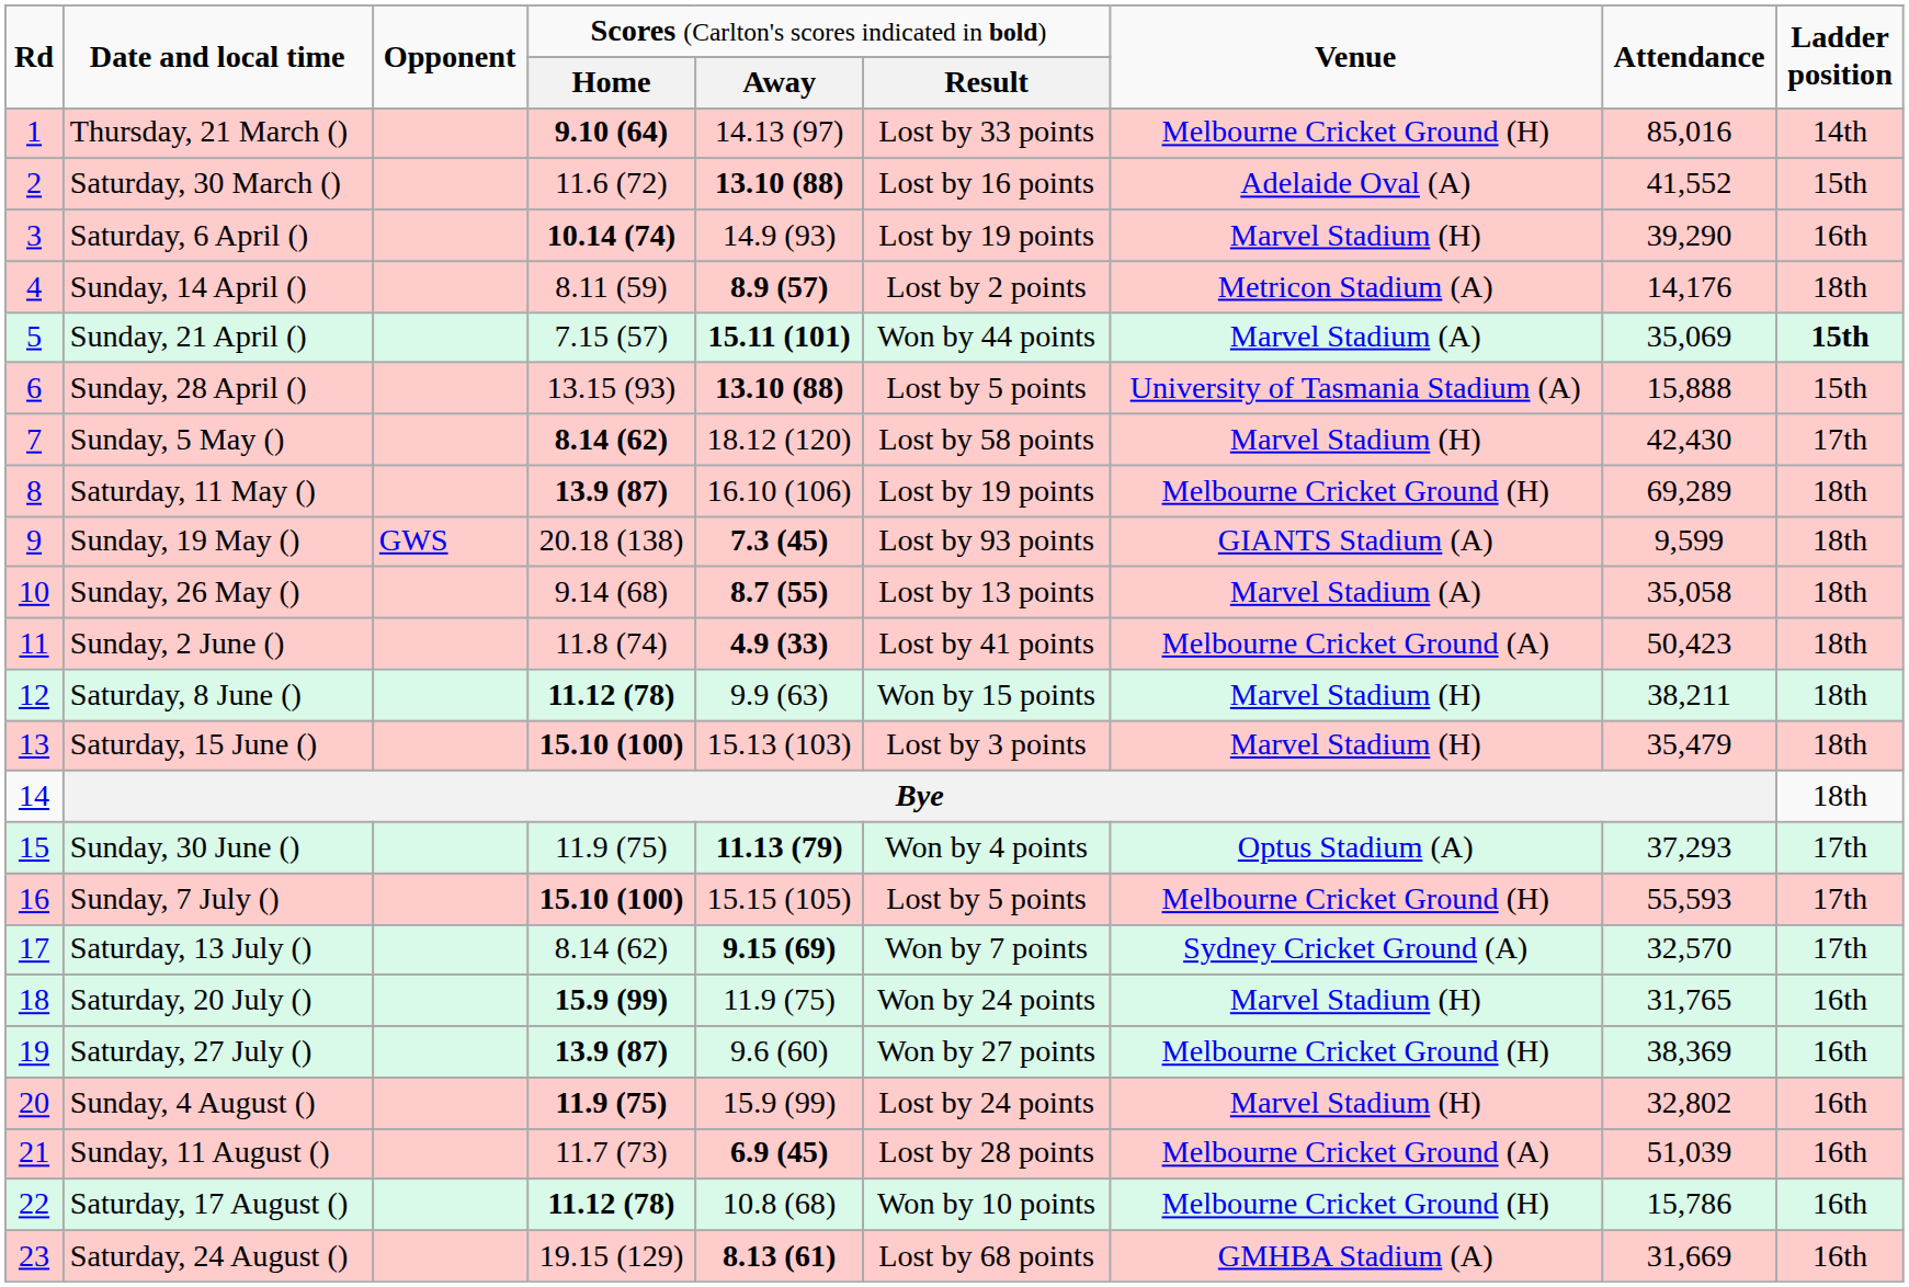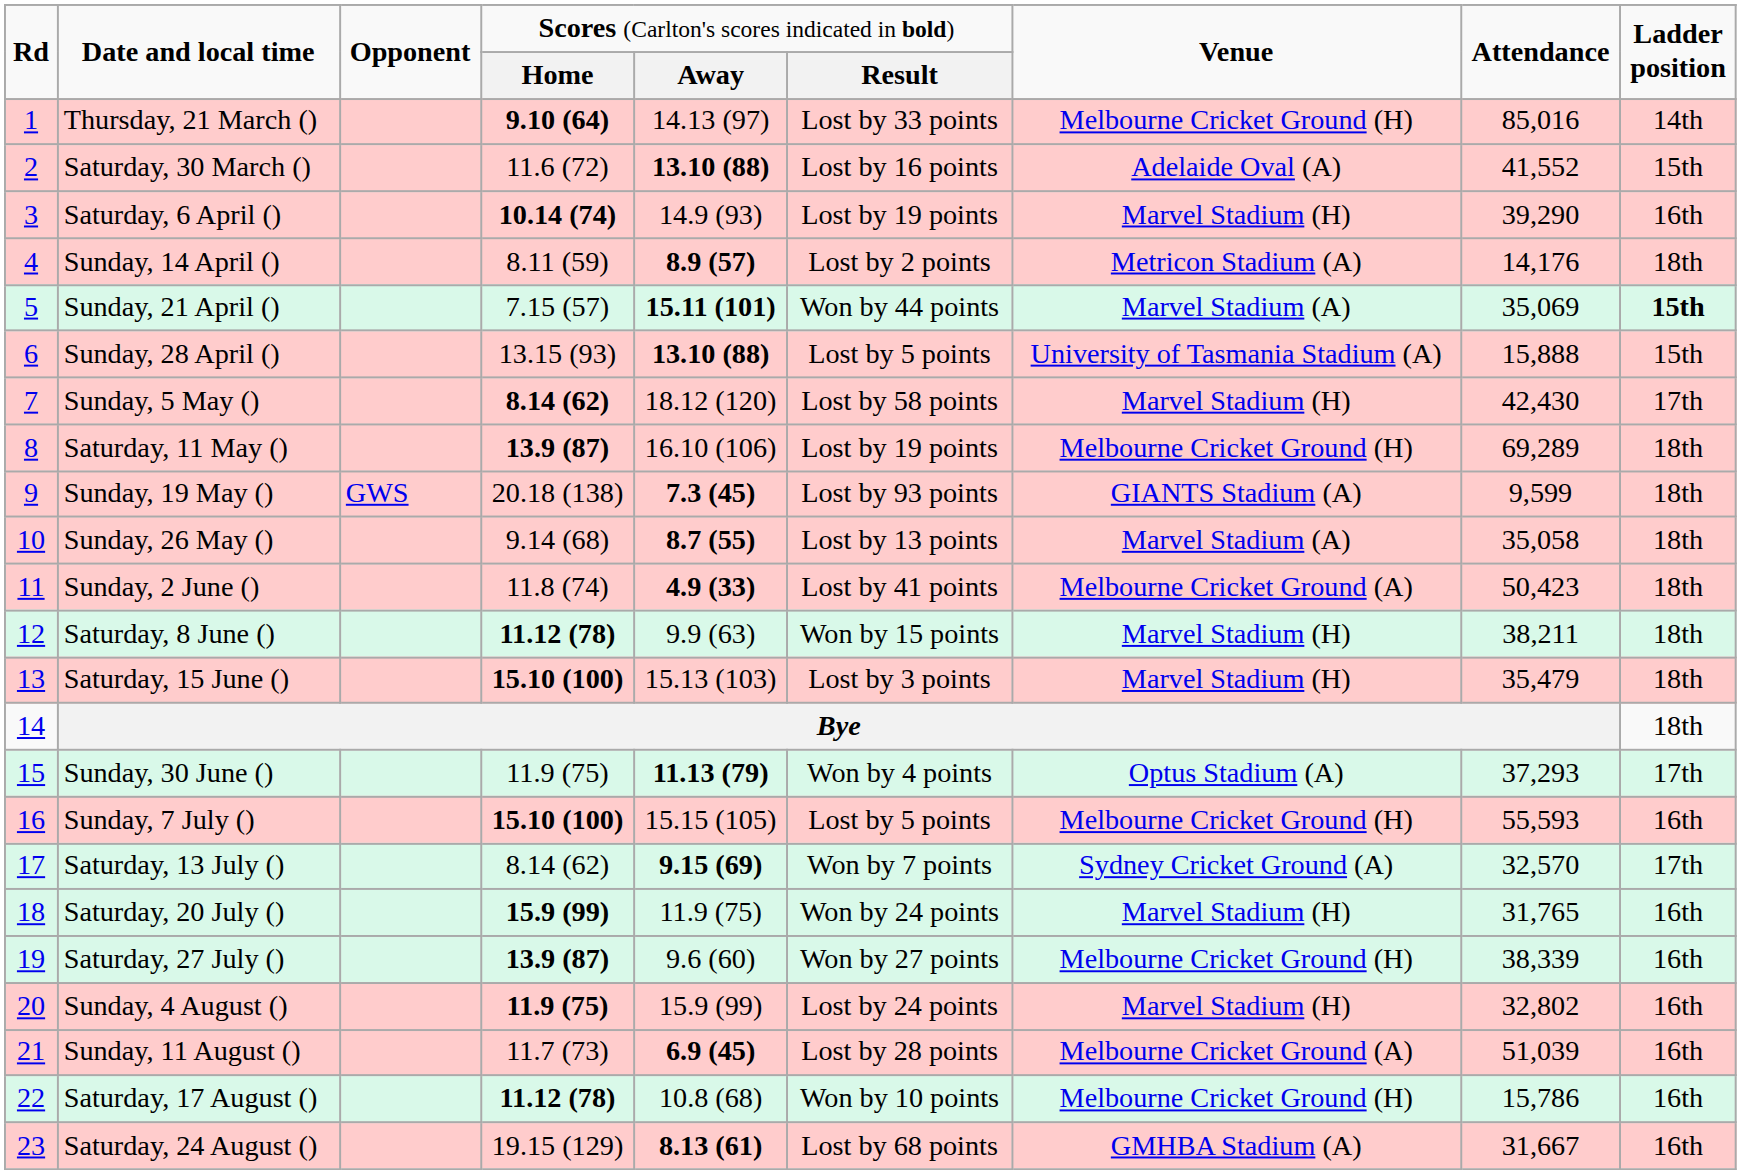 <table class="wikitable" style="font-size:90%; text-align:center; width: 100%; margin-left: auto; margin-right: auto;">
 <tr>
 <td rowspan=2><strong>Rd</strong></td>
 <td rowspan=2><strong>Date and local time</strong></td>
 <td rowspan=2><strong>Opponent</strong></td>
 <td colspan=3><strong>Scores</strong> <small>(Carlton's scores indicated in <strong>bold</strong>)</small></td>
 <td rowspan=2><strong>Venue</strong></td>
 <td rowspan=2><strong>Attendance</strong></td>
 <td rowspan=2><strong>Ladder<br>position</strong></td>
 </tr>
 <tr>
 <th>Home</th>
 <th>Away</th>
 <th>Result</th>
 </tr>
 <tr style="background:#fcc;">
 <td><a href='#'>1</a></td>
 <td align=left>Thursday, 21 March ()</td>
 <td align=left></td>
 <td><strong>9.10 (64)</strong></td>
 <td>14.13 (97)</td>
 <td>Lost by 33 points</td>
 <td><a href='#'>Melbourne Cricket Ground</a> (H)</td>
 <td>85,016</td>
 <td>14th</td>
 </tr>
 <tr style="background:#fcc;">
 <td><a href='#'>2</a></td>
 <td align=left>Saturday, 30 March ()</td>
 <td align=left></td>
 <td>11.6 (72)</td>
 <td><strong>13.10 (88)</strong></td>
 <td>Lost by 16 points</td>
 <td><a href='#'>Adelaide Oval</a> (A)</td>
 <td>41,552</td>
 <td>15th</td>
 </tr>
 <tr style="background:#fcc;">
 <td><a href='#'>3</a></td>
 <td align=left>Saturday, 6 April ()</td>
 <td align=left></td>
 <td><strong>10.14 (74)</strong></td>
 <td>14.9 (93)</td>
 <td>Lost by 19 points</td>
 <td><a href='#'>Marvel Stadium</a> (H)</td>
 <td>39,290</td>
 <td>16th</td>
 </tr>
 <tr style="background:#fcc;">
 <td><a href='#'>4</a></td>
 <td align=left>Sunday, 14 April ()</td>
 <td align=left></td>
 <td>8.11 (59)</td>
 <td><strong>8.9 (57)</strong></td>
 <td>Lost by 2 points</td>
 <td><a href='#'>Metricon Stadium</a> (A)</td>
 <td>14,176</td>
 <td>18th</td>
 </tr>
 <tr style="background:#d9f9e9;">
 <td><a href='#'>5</a></td>
 <td align=left>Sunday, 21 April ()</td>
 <td align=left></td>
 <td>7.15 (57)</td>
 <td><strong>15.11 (101)</strong></td>
 <td>Won by 44 points</td>
 <td><a href='#'>Marvel Stadium</a> (A)</td>
 <td>35,069</td>
 <td><strong>15th</strong></td>
 </tr>
 <tr style="background:#fcc;">
 <td><a href='#'>6</a></td>
 <td align=left>Sunday, 28 April ()</td>
 <td align=left></td>
 <td>13.15 (93)</td>
 <td><strong>13.10 (88)</strong></td>
 <td>Lost by 5 points</td>
 <td><a href='#'>University of Tasmania Stadium</a> (A)</td>
 <td>15,888</td>
 <td>15th</td>
 </tr>
 <tr style="background:#fcc;">
 <td><a href='#'>7</a></td>
 <td align=left>Sunday, 5 May ()</td>
 <td align=left></td>
 <td><strong>8.14 (62)</strong></td>
 <td>18.12 (120)</td>
 <td>Lost by 58 points</td>
 <td><a href='#'>Marvel Stadium</a> (H)</td>
 <td>42,430</td>
 <td>17th</td>
 </tr>
 <tr style="background:#fcc;">
 <td><a href='#'>8</a></td>
 <td align=left>Saturday, 11 May ()</td>
 <td align=left></td>
 <td><strong>13.9 (87)</strong></td>
 <td>16.10 (106)</td>
 <td>Lost by 19 points</td>
 <td><a href='#'>Melbourne Cricket Ground</a> (H)</td>
 <td>69,289</td>
 <td>18th</td>
 </tr>
 <tr style="background:#fcc;">
 <td><a href='#'>9</a></td>
 <td align=left>Sunday, 19 May ()</td>
 <td align=left><a href='#'>GWS</a></td>
 <td>20.18 (138)</td>
 <td><strong>7.3 (45)</strong></td>
 <td>Lost by 93 points</td>
 <td><a href='#'>GIANTS Stadium</a> (A)</td>
 <td>9,599</td>
 <td>18th</td>
 </tr>
 <tr style="background:#fcc;">
 <td><a href='#'>10</a></td>
 <td align=left>Sunday, 26 May ()</td>
 <td align=left></td>
 <td>9.14 (68)</td>
 <td><strong>8.7 (55)</strong></td>
 <td>Lost by 13 points</td>
 <td><a href='#'>Marvel Stadium</a> (A)</td>
 <td>35,058</td>
 <td>18th</td>
 </tr>
 <tr style="background:#fcc;">
 <td><a href='#'>11</a></td>
 <td align=left>Sunday, 2 June ()</td>
 <td align=left></td>
 <td>11.8 (74)</td>
 <td><strong>4.9 (33)</strong></td>
 <td>Lost by 41 points</td>
 <td><a href='#'>Melbourne Cricket Ground</a> (A)</td>
 <td>50,423</td>
 <td>18th</td>
 </tr>
 <tr style="background:#d9f9e9;">
 <td><a href='#'>12</a></td>
 <td align=left>Saturday, 8 June ()</td>
 <td align=left></td>
 <td><strong>11.12 (78)</strong></td>
 <td>9.9 (63)</td>
 <td>Won by 15 points</td>
 <td><a href='#'>Marvel Stadium</a> (H)</td>
 <td>38,211</td>
 <td>18th</td>
 </tr>
 <tr style="background:#fcc;">
 <td><a href='#'>13</a></td>
 <td align=left>Saturday, 15 June ()</td>
 <td align=left></td>
 <td><strong>15.10 (100)</strong></td>
 <td>15.13 (103)</td>
 <td>Lost by 3 points</td>
 <td><a href='#'>Marvel Stadium</a> (H)</td>
 <td>35,479</td>
 <td>18th</td>
 </tr>
 <tr>
 <td><a href='#'>14</a></td>
 <th colspan=7><span><em>Bye</em></span></th>
 <td>18th</td>
 </tr>
 <tr style="background:#d9f9e9;">
 <td><a href='#'>15</a></td>
 <td align=left>Sunday, 30 June ()</td>
 <td align=left></td>
 <td>11.9 (75)</td>
 <td><strong>11.13 (79)</strong></td>
 <td>Won by 4 points</td>
 <td><a href='#'>Optus Stadium</a> (A)</td>
 <td>37,293</td>
 <td>17th</td>
 </tr>
 <tr style="background:#fcc;">
 <td><a href='#'>16</a></td>
 <td align=left>Sunday, 7 July ()</td>
 <td align=left></td>
 <td><strong>15.10 (100)</strong></td>
 <td>15.15 (105)</td>
 <td>Lost by 5 points</td>
 <td><a href='#'>Melbourne Cricket Ground</a> (H)</td>
 <td>55,593</td>
-<td>17th</td>
+<td>16th</td>
 </tr>
 <tr style="background:#d9f9e9;">
 <td><a href='#'>17</a></td>
 <td align=left>Saturday, 13 July ()</td>
 <td align=left></td>
 <td>8.14 (62)</td>
 <td><strong>9.15 (69)</strong></td>
 <td>Won by 7 points</td>
 <td><a href='#'>Sydney Cricket Ground</a> (A)</td>
 <td>32,570</td>
 <td>17th</td>
 </tr>
 <tr style="background:#d9f9e9;">
 <td><a href='#'>18</a></td>
 <td align=left>Saturday, 20 July ()</td>
 <td align=left></td>
 <td><strong>15.9 (99)</strong></td>
 <td>11.9 (75)</td>
 <td>Won by 24 points</td>
 <td><a href='#'>Marvel Stadium</a> (H)</td>
 <td>31,765</td>
 <td>16th</td>
 </tr>
 <tr style="background:#d9f9e9;">
 <td><a href='#'>19</a></td>
 <td align=left>Saturday, 27 July ()</td>
 <td align=left></td>
 <td><strong>13.9 (87)</strong></td>
 <td>9.6 (60)</td>
 <td>Won by 27 points</td>
 <td><a href='#'>Melbourne Cricket Ground</a> (H)</td>
-<td>38,369</td>
+<td>38,339</td>
 <td>16th</td>
 </tr>
 <tr style="background:#fcc;">
 <td><a href='#'>20</a></td>
 <td align=left>Sunday, 4 August ()</td>
 <td align=left></td>
 <td><strong>11.9 (75)</strong></td>
 <td>15.9 (99)</td>
 <td>Lost by 24 points</td>
 <td><a href='#'>Marvel Stadium</a> (H)</td>
 <td>32,802</td>
 <td>16th</td>
 </tr>
 <tr style="background:#fcc;">
 <td><a href='#'>21</a></td>
 <td align=left>Sunday, 11 August ()</td>
 <td align=left></td>
 <td>11.7 (73)</td>
 <td><strong>6.9 (45)</strong></td>
 <td>Lost by 28 points</td>
 <td><a href='#'>Melbourne Cricket Ground</a> (A)</td>
 <td>51,039</td>
 <td>16th</td>
 </tr>
 <tr style="background:#d9f9e9;">
 <td><a href='#'>22</a></td>
 <td align=left>Saturday, 17 August ()</td>
 <td align=left></td>
 <td><strong>11.12 (78)</strong></td>
 <td>10.8 (68)</td>
 <td>Won by 10 points</td>
 <td><a href='#'>Melbourne Cricket Ground</a> (H)</td>
 <td>15,786</td>
 <td>16th</td>
 </tr>
 <tr style="background:#fcc;">
 <td><a href='#'>23</a></td>
 <td align=left>Saturday, 24 August ()</td>
 <td align=left></td>
 <td>19.15 (129)</td>
 <td><strong>8.13 (61)</strong></td>
 <td>Lost by 68 points</td>
 <td><a href='#'>GMHBA Stadium</a> (A)</td>
-<td>31,669</td>
+<td>31,667</td>
 <td>16th</td>
 </tr>
 </table>
